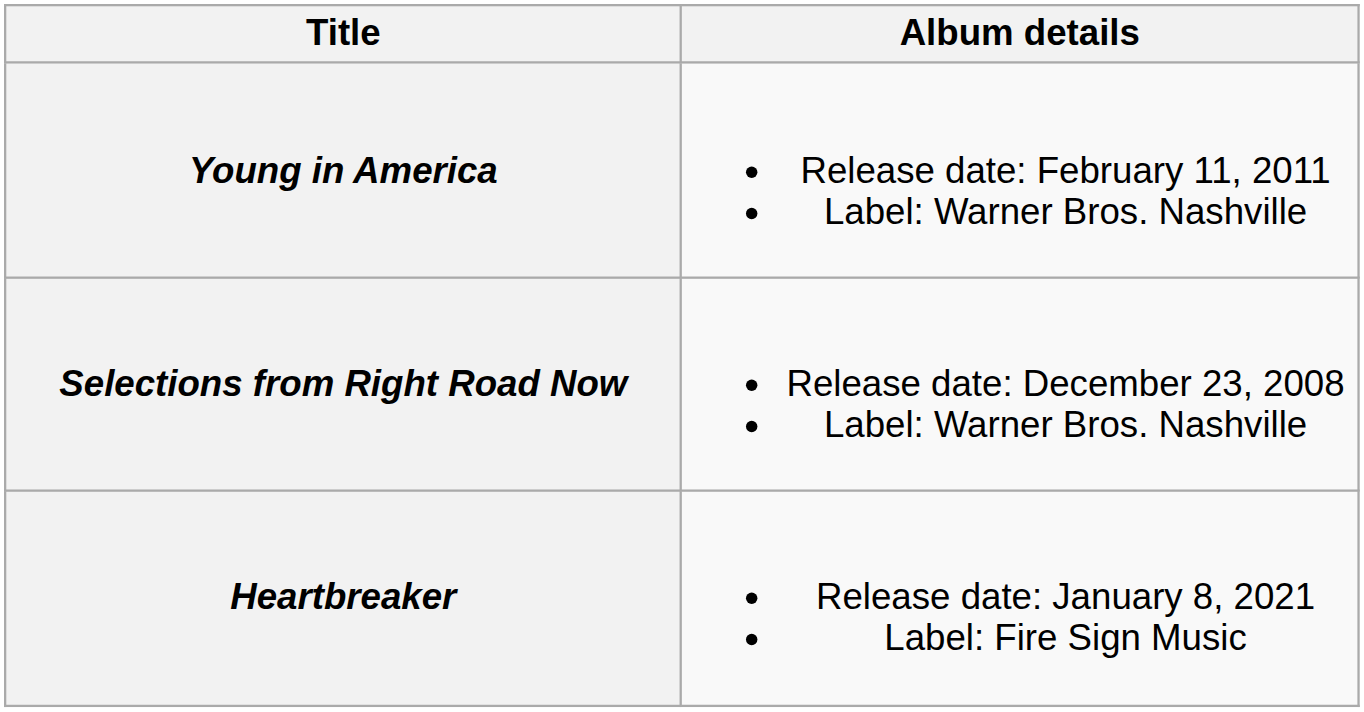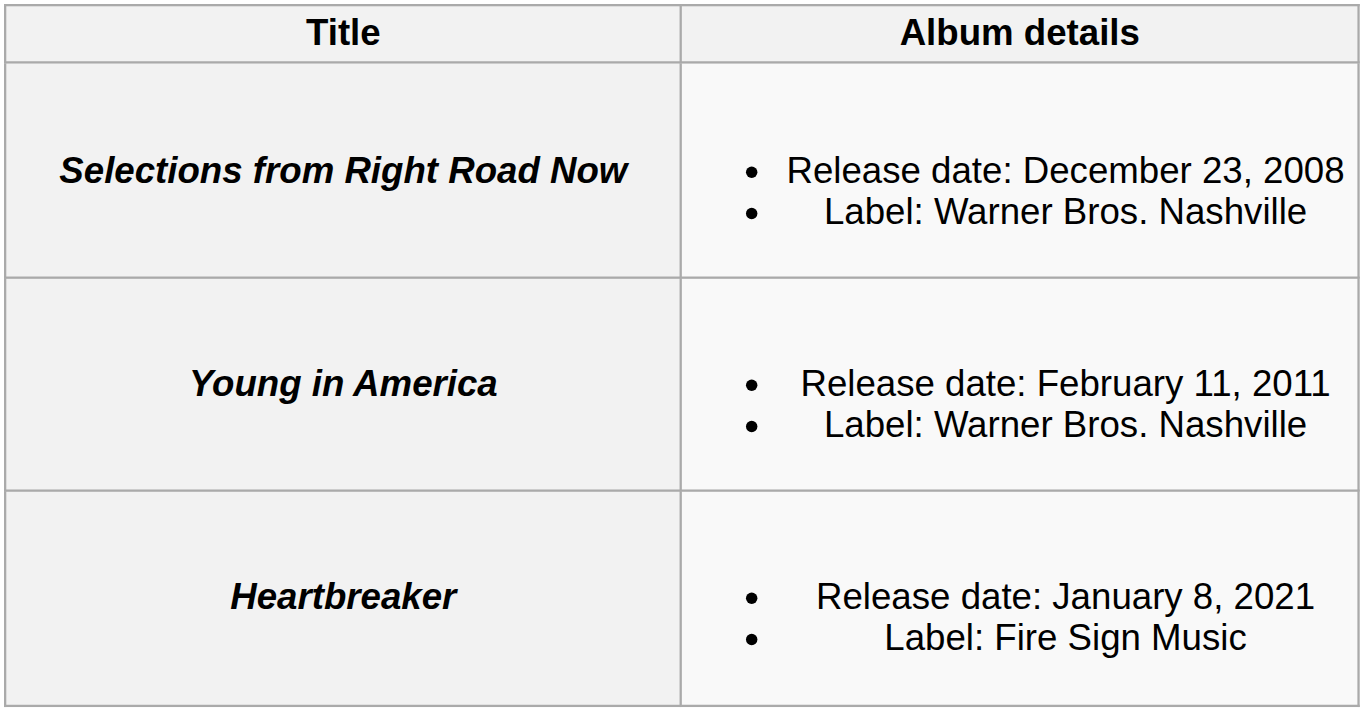 <table class="wikitable plainrowheaders" style="text-align:center;">
 <tr>
 <th style="width:18em;">Title</th>
 <th style="width:18em;">Album details</th>
 </tr>
 <tr>
+<th scope="row"><em>Selections from Right Road Now</em></th>
+<td><br><ul><li>Release date: December 23, 2008</li><li>Label: Warner Bros. Nashville</li></ul></td>
+</tr>
+<tr>
 <th scope="row"><em>Young in America</em></th>
 <td><br><ul><li>Release date: February 11, 2011</li><li>Label: Warner Bros. Nashville</li></ul></td>
-</tr>
-<tr>
-<th scope="row"><em>Selections from Right Road Now</em></th>
-<td><br><ul><li>Release date: December 23, 2008</li><li>Label: Warner Bros. Nashville</li></ul></td>
 </tr>
 <tr>
 <th scope="row"><em>Heartbreaker</em></th>
 <td><br><ul><li>Release date: January 8, 2021</li><li>Label: Fire Sign Music</li></ul></td>
 </tr>
 </table>
